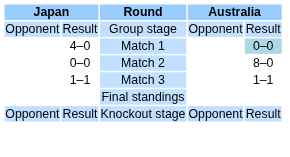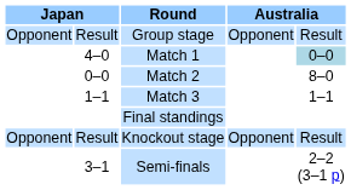 <table style="text-align:center;">
 <tr style="vertical-align:top; background:#9cf;">
 <th colspan=2 style="width:1*">Japan</th>
 <th>Round</th>
 <th colspan=2 style="width:1*">Australia</th>
 </tr>
 <tr style="vertical-align:top; background:#c1e0ff;">
 <td>Opponent</td>
 <td>Result</td>
 <td>Group stage</td>
 <td>Opponent</td>
 <td>Result</td>
 </tr>
 <tr>
 <td></td>
 <td>4–0</td>
 <td style="background:#c1e0ff;">Match 1</td>
 <td></td>
 <td style="background: lightblue;">0–0</td>
 </tr>
 <tr>
 <td></td>
 <td>0–0</td>
 <td style="background:#c1e0ff;">Match 2</td>
 <td></td>
 <td>8–0</td>
 </tr>
 <tr>
 <td></td>
 <td>1–1</td>
 <td style="background:#c1e0ff;">Match 3</td>
 <td></td>
 <td>1–1</td>
 </tr>
 <tr>
 <td colspan="2" style="text-align:center;"><br></td>
 <td style="background:#c1e0ff;">Final standings</td>
 <td colspan="2" style="text-align:center;"><br></td>
 </tr>
 <tr style="vertical-align:top; background:#c1e0ff;">
 <td>Opponent</td>
 <td>Result</td>
 <td>Knockout stage</td>
 <td>Opponent</td>
 <td>Result</td>
 </tr>
+<tr>
+<td></td>
+<td>3–1</td>
+<td style="background:#c1e0ff;">Semi-finals</td>
+<td></td>
+<td>2–2 <br>(3–1 <a href='#'>p</a>)</td>
+</tr>
 </table>
